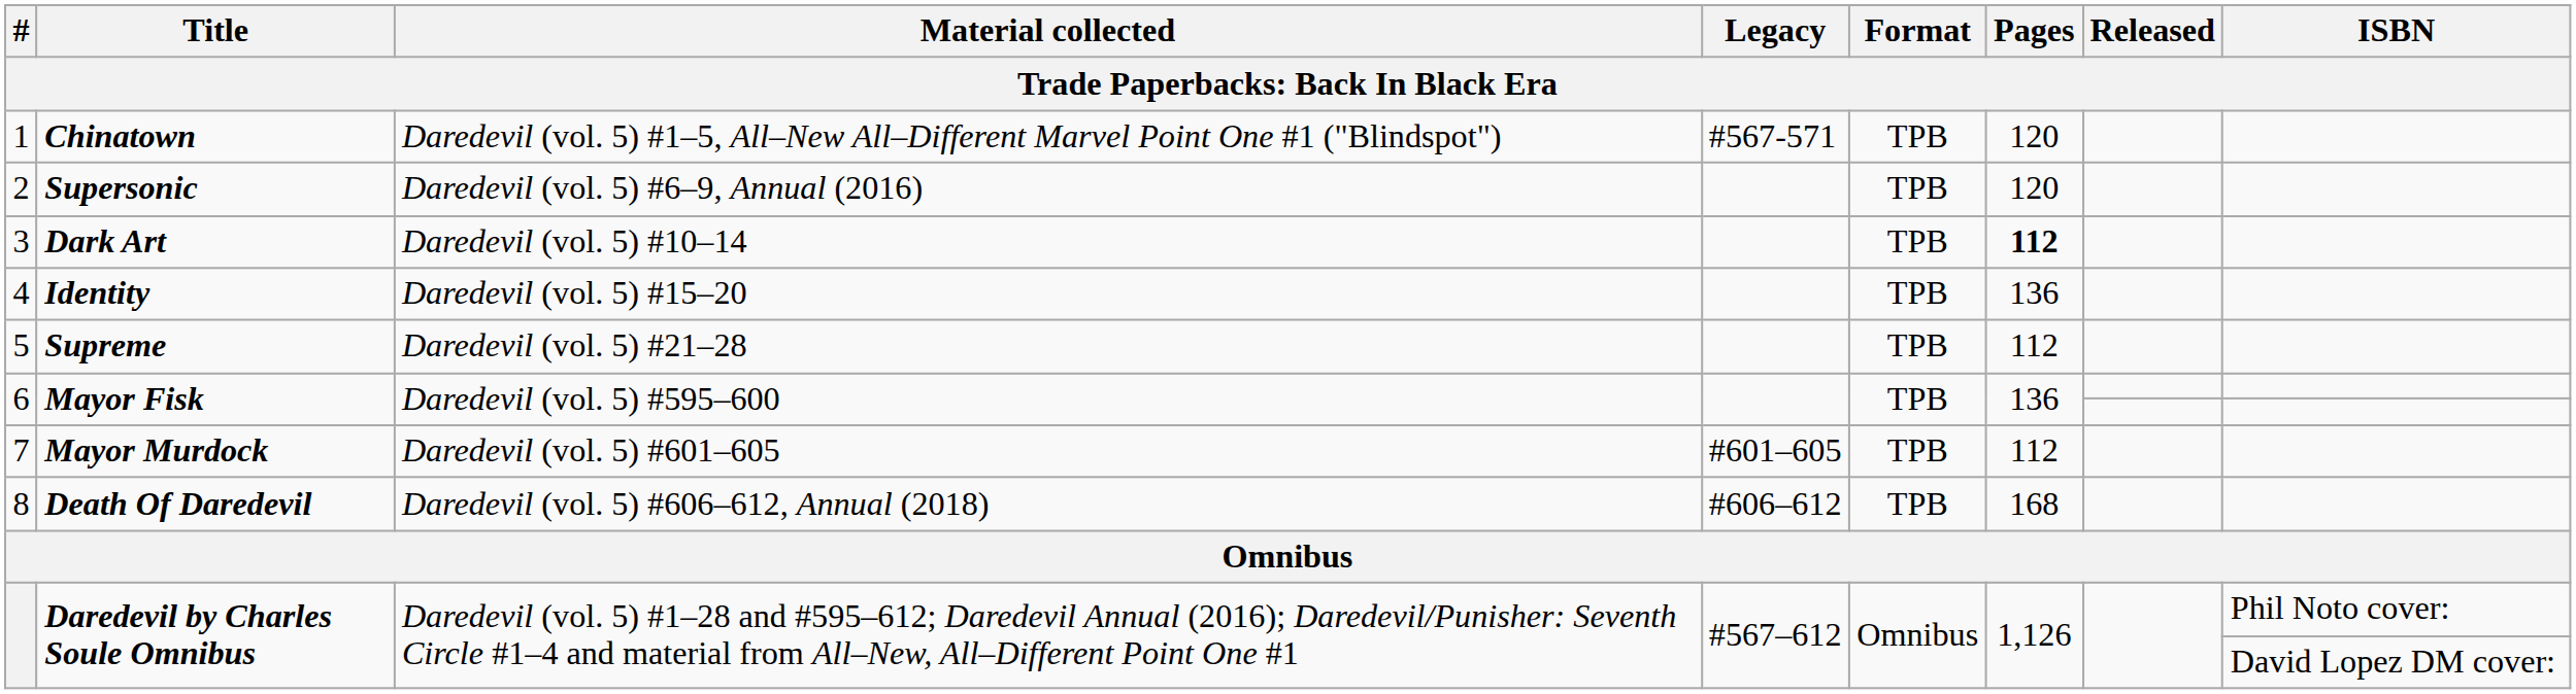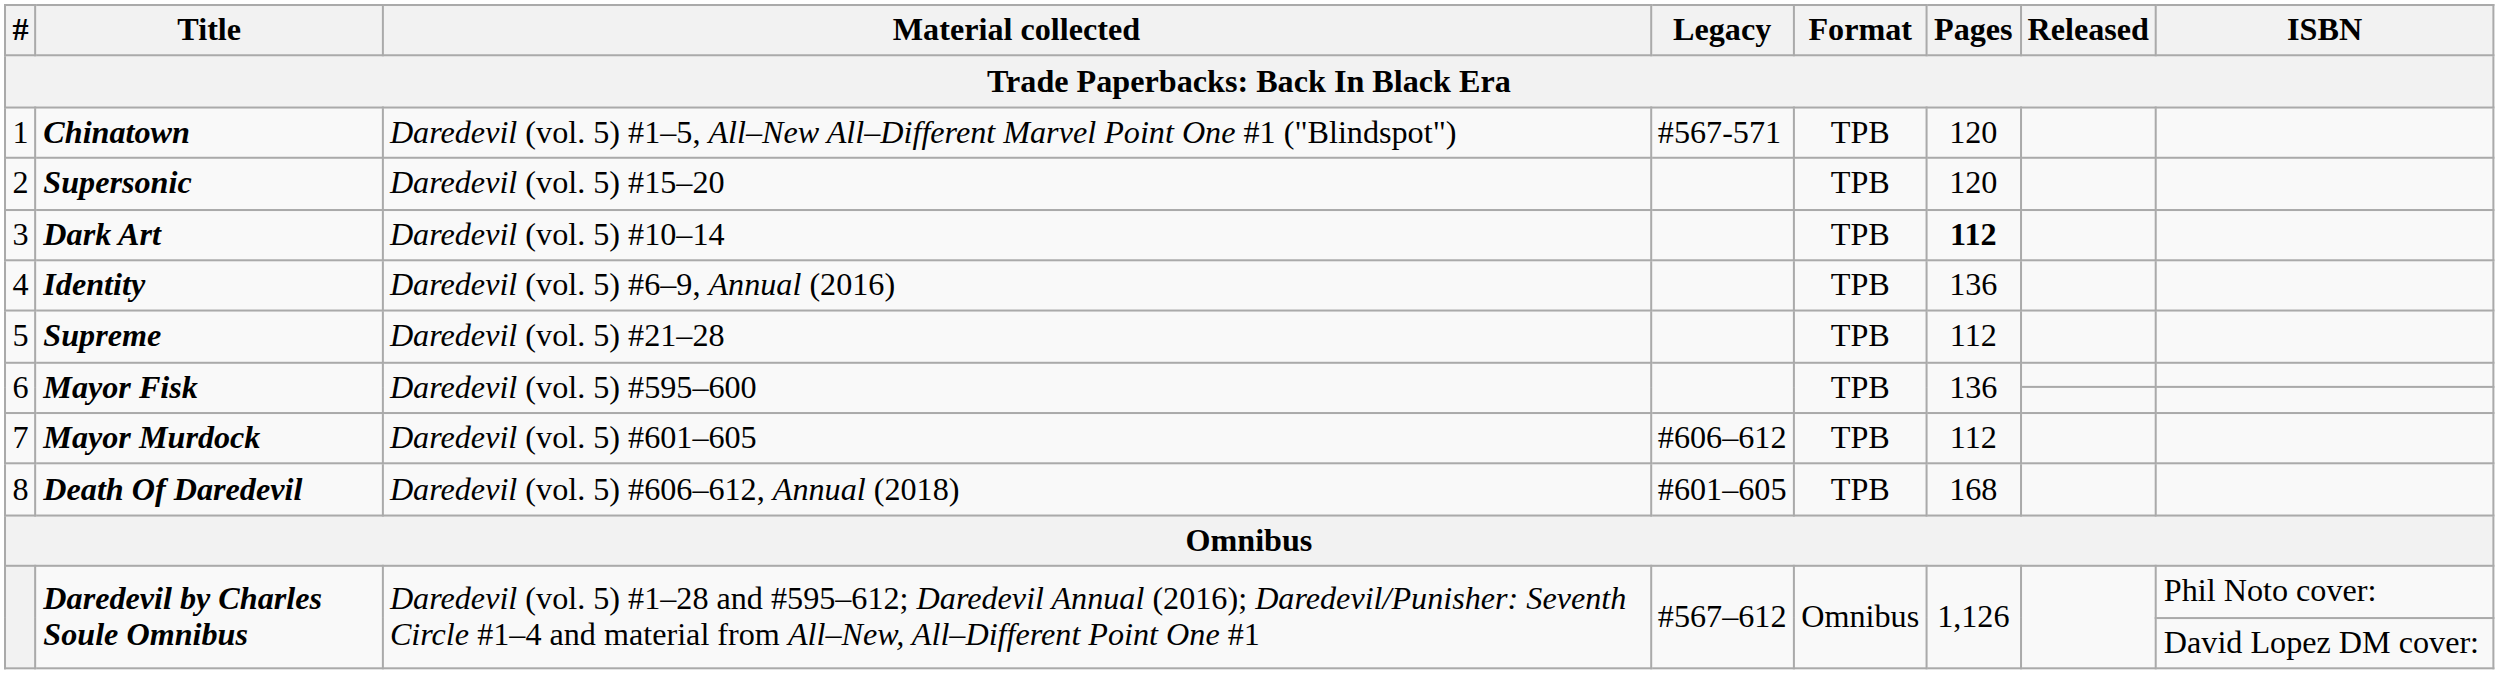 <table class="wikitable sortable" width=98%>
 <tr>
 <th width="4px">#</th>
 <th>Title</th>
 <th>Material collected</th>
 <th style="width: 4em;">Legacy</th>
 <th class="unsortable">Format</th>
 <th>Pages</th>
 <th>Released</th>
 <th class="unsortable" style="width: 10em;">ISBN</th>
 </tr>
 <tr>
 <th colspan=8>Trade Paperbacks: Back In Black Era</th>
 </tr>
 <tr>
 <td>1</td>
 <td><strong><em>Chinatown</em></strong></td>
 <td><em>Daredevil</em> (vol. 5) #1–5, <em>All–New All–Different Marvel Point One</em> #1 ("Blindspot")</td>
 <td>#567-571</td>
 <td style="text-align: center;">TPB</td>
 <td style="text-align: center;">120</td>
 <td></td>
 <td></td>
 </tr>
 <tr>
 <td>2</td>
 <td><strong><em>Supersonic</em></strong></td>
-<td><em>Daredevil</em> (vol. 5) #6–9, <em>Annual</em> (2016)</td>
+<td><em>Daredevil</em> (vol. 5) #15–20</td>
 <td></td>
 <td style="text-align: center;">TPB</td>
 <td style="text-align: center;">120</td>
 <td></td>
 <td></td>
 </tr>
 <tr>
 <td>3</td>
 <td><strong><em>Dark Art</em></strong></td>
 <td><em>Daredevil</em> (vol. 5) #10–14</td>
 <td></td>
 <td style="text-align: center;">TPB</td>
 <td style="text-align: center;"><strong>112</strong></td>
 <td></td>
 <td></td>
 </tr>
 <tr>
 <td>4</td>
 <td><strong><em>Identity</em></strong></td>
-<td><em>Daredevil</em> (vol. 5) #15–20</td>
+<td><em>Daredevil</em> (vol. 5) #6–9, <em>Annual</em> (2016)</td>
 <td></td>
 <td style="text-align: center;">TPB</td>
 <td style="text-align: center;">136</td>
 <td></td>
 <td></td>
 </tr>
 <tr>
 <td>5</td>
 <td><strong><em>Supreme</em></strong></td>
 <td><em>Daredevil</em> (vol. 5) #21–28</td>
 <td></td>
 <td style="text-align: center;">TPB</td>
 <td style="text-align: center;">112</td>
 <td></td>
 <td></td>
 </tr>
 <tr>
 <td rowspan=2>6</td>
 <td rowspan=2><strong><em>Mayor Fisk</em></strong></td>
 <td rowspan=2><em>Daredevil</em> (vol. 5) #595–600</td>
 <td rowspan=2></td>
 <td rowspan=2 style="text-align: center;">TPB</td>
 <td rowspan=2 style="text-align: center;">136</td>
 <td></td>
 <td></td>
 </tr>
 <tr>
 <td></td>
 <td></td>
 </tr>
 <tr>
 <td>7</td>
 <td><strong><em>Mayor Murdock</em></strong></td>
 <td><em>Daredevil</em> (vol. 5) #601–605</td>
-<td>#601–605</td>
+<td>#606–612</td>
 <td style="text-align: center;">TPB</td>
 <td style="text-align: center;">112</td>
 <td></td>
 <td></td>
 </tr>
 <tr>
 <td>8</td>
 <td><strong><em>Death Of Daredevil</em></strong></td>
 <td><em>Daredevil</em> (vol. 5) #606–612, <em>Annual</em> (2018)</td>
-<td>#606–612</td>
+<td>#601–605</td>
 <td style="text-align: center;">TPB</td>
 <td style="text-align: center;">168</td>
 <td></td>
 <td></td>
 </tr>
 <tr>
 <th colspan=8>Omnibus</th>
 </tr>
 <tr>
 <th style="background-color: light grey;" rowspan=2></th>
 <td rowspan=2><strong><em>Daredevil by Charles Soule Omnibus</em></strong></td>
 <td rowspan=2><em>Daredevil</em> (vol. 5) #1–28 and #595–612; <em>Daredevil Annual</em> (2016); <em>Daredevil/Punisher: Seventh Circle</em> #1–4 and material from <em>All–New, All–Different Point One</em> #1</td>
 <td rowspan=2>#567–612</td>
 <td rowspan=2 style="text-align: center;">Omnibus</td>
 <td rowspan=2 style="text-align: center;">1,126</td>
 <td rowspan=2></td>
 <td>Phil Noto cover: </td>
 </tr>
 <tr>
 <td>David Lopez DM cover: </td>
 </tr>
 </table>
